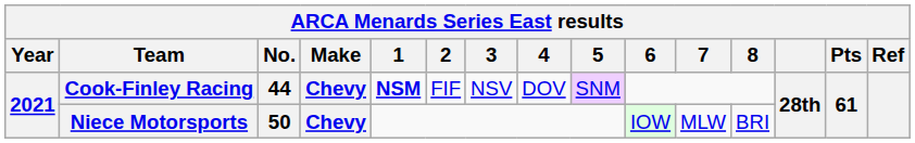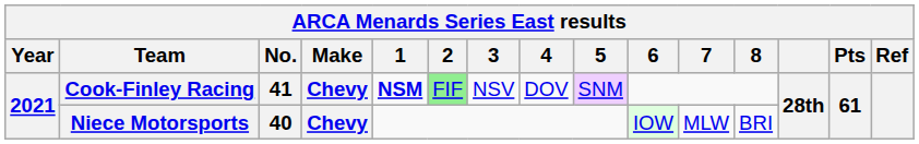 <table class="wikitable" style="text-align:center; font-size:75%">
 <tr>
 <th colspan=15><a href='#'>ARCA Menards Series East</a> results</th>
 </tr>
 <tr>
 <th>Year</th>
 <th>Team</th>
 <th>No.</th>
 <th>Make</th>
 <th>1</th>
 <th>2</th>
 <th>3</th>
 <th>4</th>
 <th>5</th>
 <th>6</th>
 <th>7</th>
 <th>8</th>
 <th></th>
 <th>Pts</th>
 <th>Ref</th>
 </tr>
 <tr>
 <th rowspan=2><a href='#'>2021</a></th>
 <th><a href='#'>Cook-Finley Racing</a></th>
-<th>44</th>
+<th>41</th>
 <th><a href='#'>Chevy</a></th>
 <td><strong><a href='#'>NSM</a></strong></td>
-<td><a href='#'>FIF</a></td>
+<td style="background: lightgreen;"><a href='#'>FIF</a></td>
 <td><a href='#'>NSV</a></td>
 <td><a href='#'>DOV</a></td>
 <td style="background:#EFCFFF;"><a href='#'>SNM</a><br></td>
 <td colspan=3></td>
 <th rowspan=2>28th</th>
 <th rowspan=2>61</th>
 <th rowspan=2></th>
 </tr>
 <tr>
 <th><a href='#'>Niece Motorsports</a></th>
-<th>50</th>
+<th>40</th>
 <th><a href='#'>Chevy</a></th>
 <td colspan=5></td>
 <td style="background:#DFFFDF;"><a href='#'>IOW</a><br></td>
 <td><a href='#'>MLW</a></td>
 <td><a href='#'>BRI</a></td>
 </tr>
 </table>
